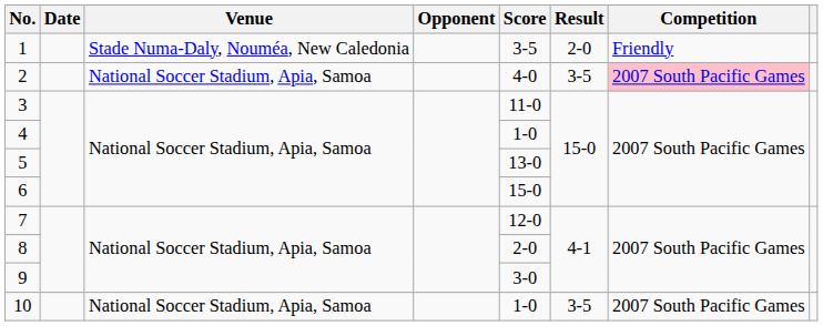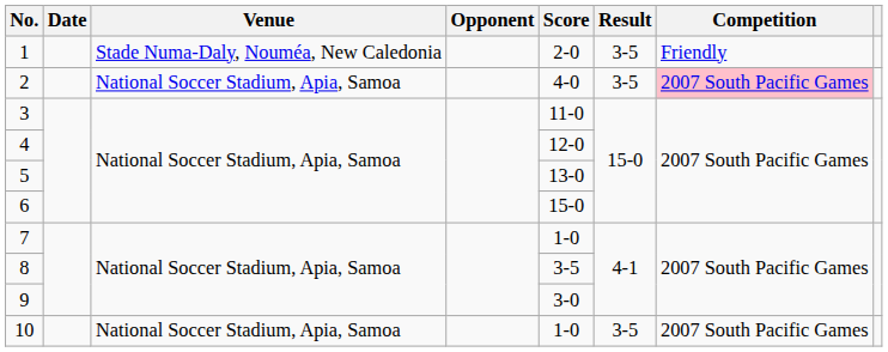 <table class="wikitable sortable">
 <tr>
 <th scope="col">No.</th>
 <th scope="col">Date</th>
 <th scope="col">Venue</th>
 <th scope="col">Opponent</th>
 <th scope="col">Score</th>
 <th scope="col">Result</th>
 <th scope="col">Competition</th>
 <th scope="col" class="unsortable"></th>
 </tr>
 <tr>
 <td style="text-align:center">1</td>
 <td></td>
 <td><a href='#'>Stade Numa-Daly</a>, <a href='#'>Nouméa</a>, New Caledonia</td>
 <td></td>
+<td style="text-align:center">2-0</td>
 <td style="text-align:center">3-5</td>
-<td style="text-align:center">2-0</td>
 <td><a href='#'>Friendly</a></td>
 <td></td>
 </tr>
 <tr>
 <td style="text-align:center">2</td>
 <td></td>
 <td><a href='#'>National Soccer Stadium</a>, <a href='#'>Apia</a>, Samoa</td>
 <td></td>
 <td style="text-align:center">4-0</td>
 <td style="text-align:center">3-5</td>
 <td style="background: pink;"><a href='#'>2007 South Pacific Games</a></td>
 <td></td>
 </tr>
 <tr>
 <td style="text-align:center">3</td>
 <td rowspan="4"></td>
 <td rowspan="4">National Soccer Stadium, Apia, Samoa</td>
 <td rowspan="4"></td>
 <td style="text-align:center">11-0</td>
 <td rowspan="4"style="text-align:center">15-0</td>
 <td rowspan="4">2007 South Pacific Games</td>
 <td rowspan="4"></td>
 </tr>
 <tr>
 <td style="text-align:center">4</td>
-<td style="text-align:center">1-0</td>
+<td style="text-align:center">12-0</td>
 </tr>
 <tr>
 <td style="text-align:center">5</td>
 <td style="text-align:center">13-0</td>
 </tr>
 <tr>
 <td style="text-align:center">6</td>
 <td style="text-align:center">15-0</td>
 </tr>
 <tr>
 <td style="text-align:center">7</td>
 <td rowspan="3"></td>
 <td rowspan="3">National Soccer Stadium, Apia, Samoa</td>
 <td rowspan="3"></td>
-<td style="text-align:center">12-0</td>
+<td style="text-align:center">1-0</td>
 <td rowspan="3"style="text-align:center">4-1</td>
 <td rowspan="3">2007 South Pacific Games</td>
 <td rowspan="3"></td>
 </tr>
 <tr>
 <td style="text-align:center">8</td>
-<td style="text-align:center">2-0</td>
+<td style="text-align:center">3-5</td>
 </tr>
 <tr>
 <td style="text-align:center">9</td>
 <td style="text-align:center">3-0</td>
 </tr>
 <tr>
 <td style="text-align:center">10</td>
 <td></td>
 <td>National Soccer Stadium, Apia, Samoa</td>
 <td></td>
 <td style="text-align:center">1-0</td>
 <td style="text-align:center">3-5</td>
 <td>2007 South Pacific Games</td>
 <td></td>
 </tr>
 </table>
